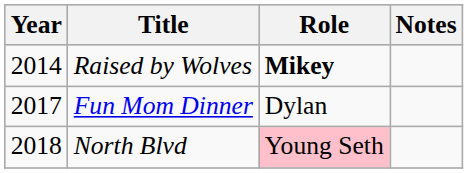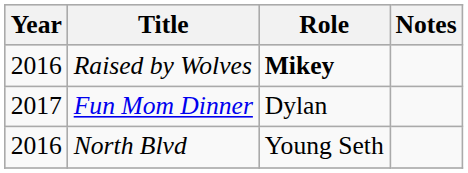 <table class="wikitable sortable">
 <tr>
 <th>Year</th>
 <th>Title</th>
 <th>Role</th>
 <th>Notes</th>
 </tr>
 <tr>
-<td>2014</td>
+<td>2016</td>
 <td><em>Raised by Wolves</em></td>
 <td><strong>Mikey</strong></td>
 <td></td>
 </tr>
 <tr>
 <td>2017</td>
 <td><em><a href='#'>Fun Mom Dinner</a></em></td>
 <td>Dylan</td>
 <td></td>
 </tr>
 <tr>
-<td>2018</td>
+<td>2016</td>
 <td><em>North Blvd</em></td>
-<td style="background: pink;">Young Seth</td>
+<td>Young Seth</td>
 <td></td>
 </tr>
 </table>
